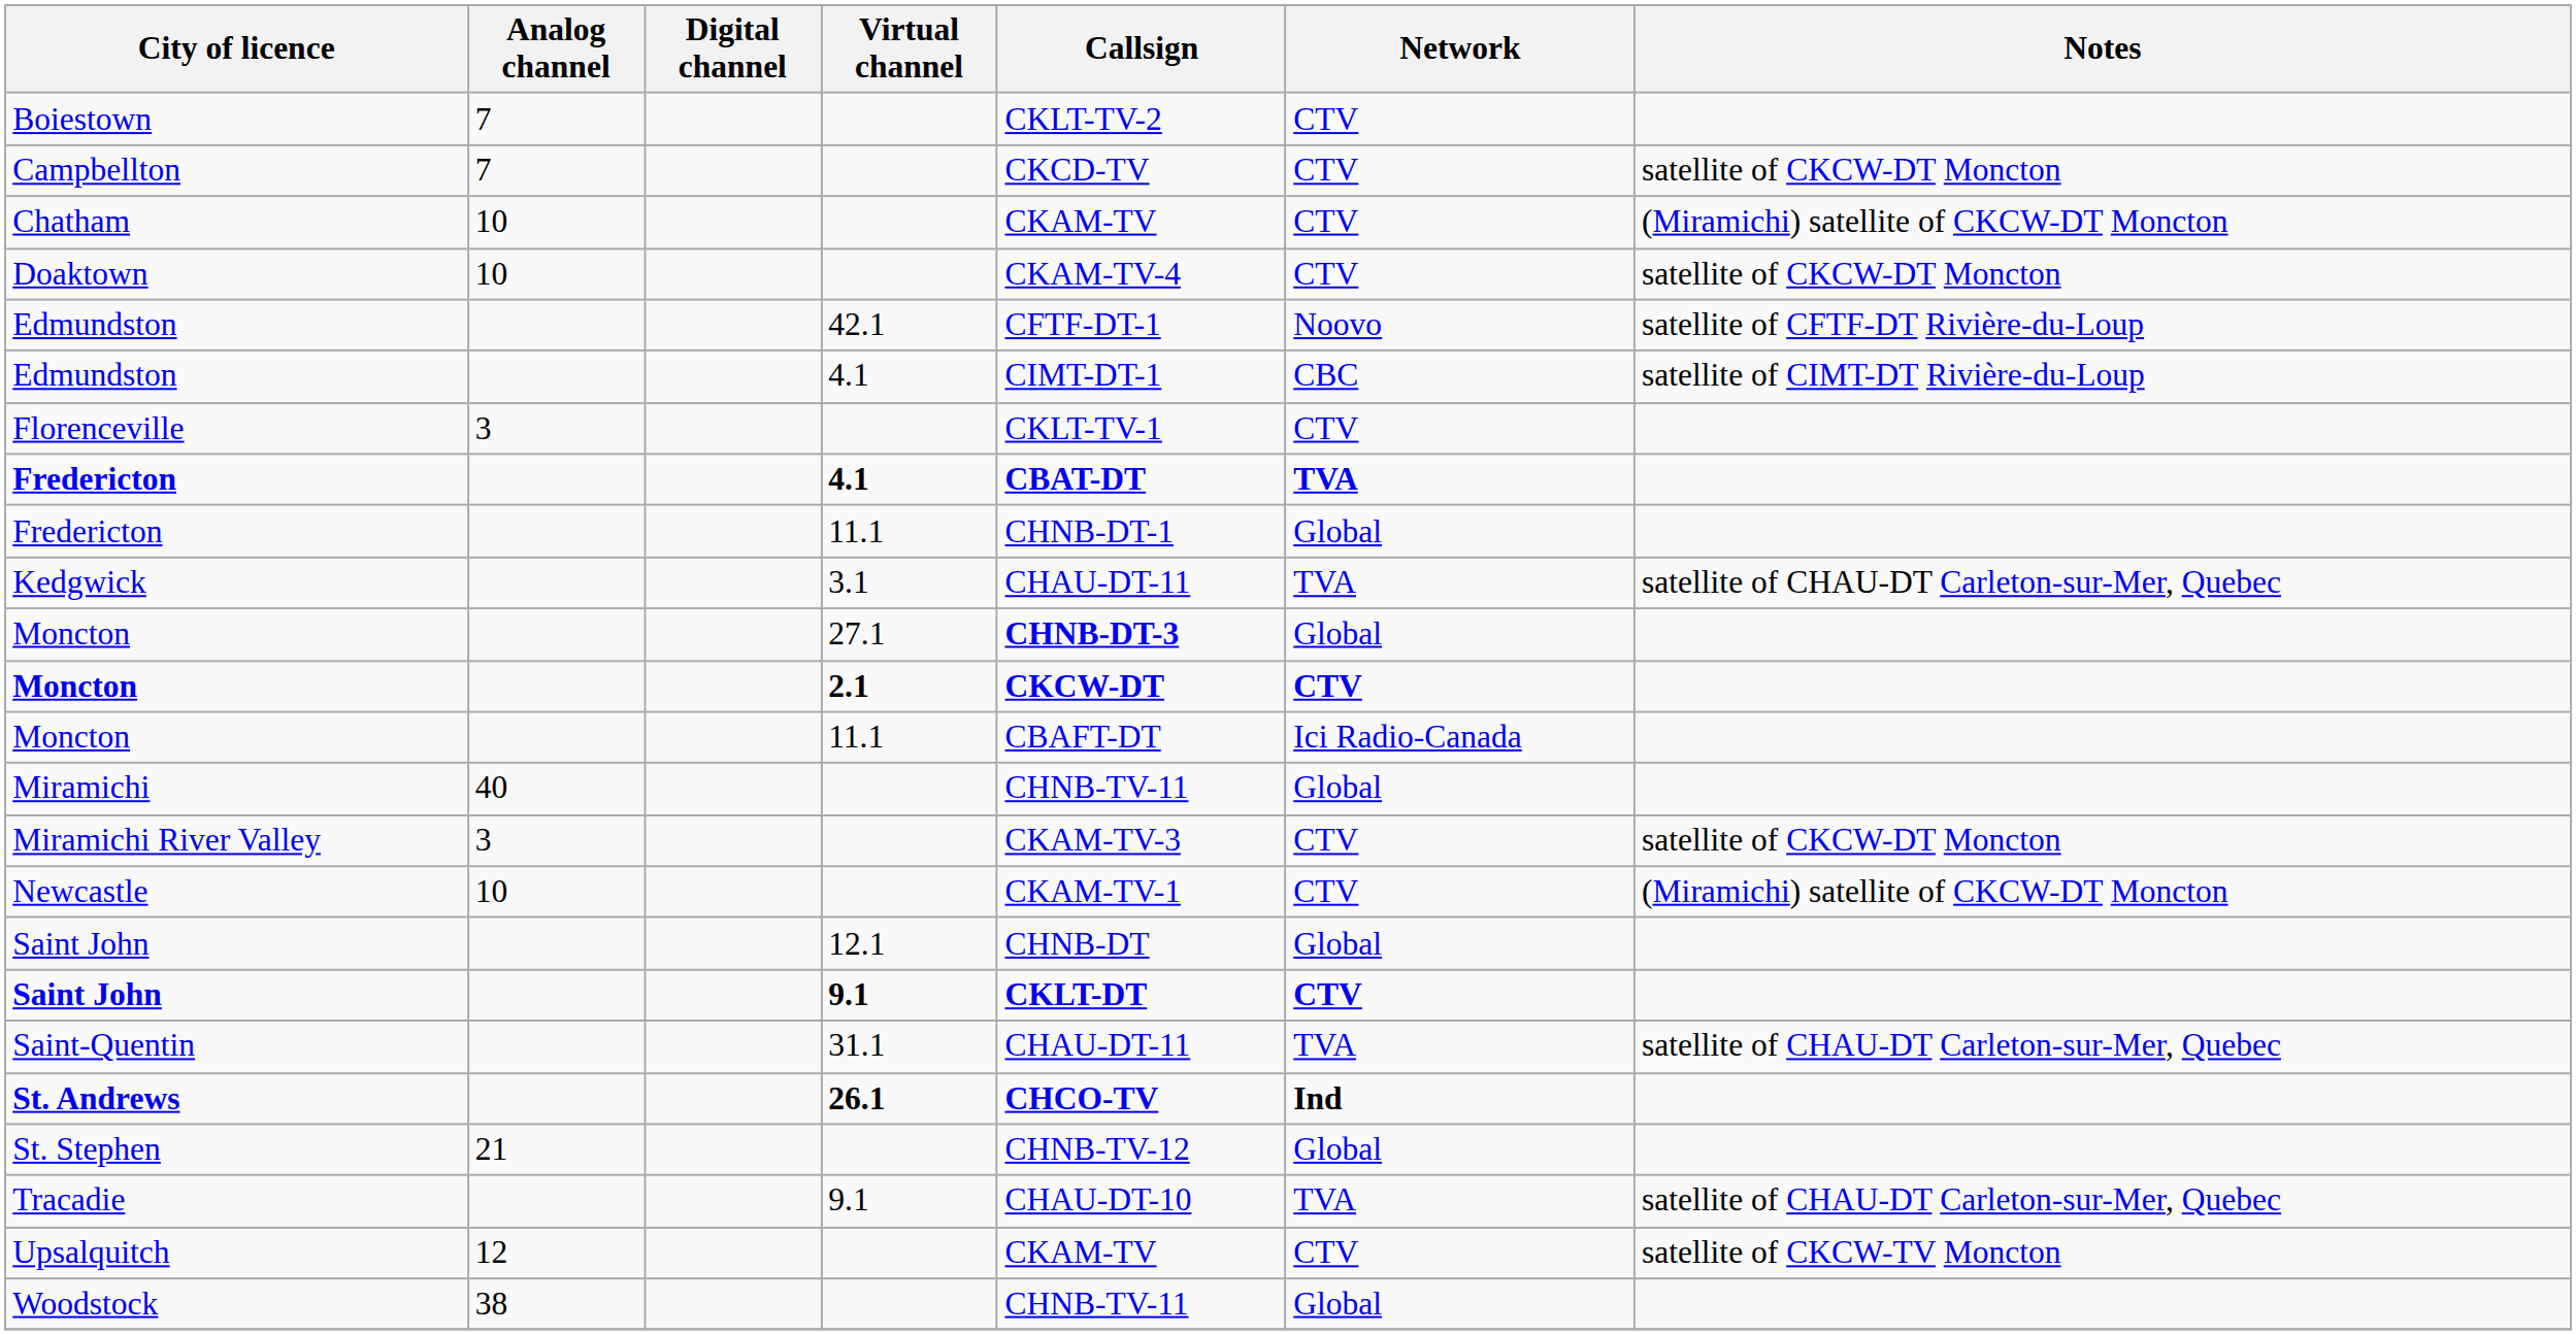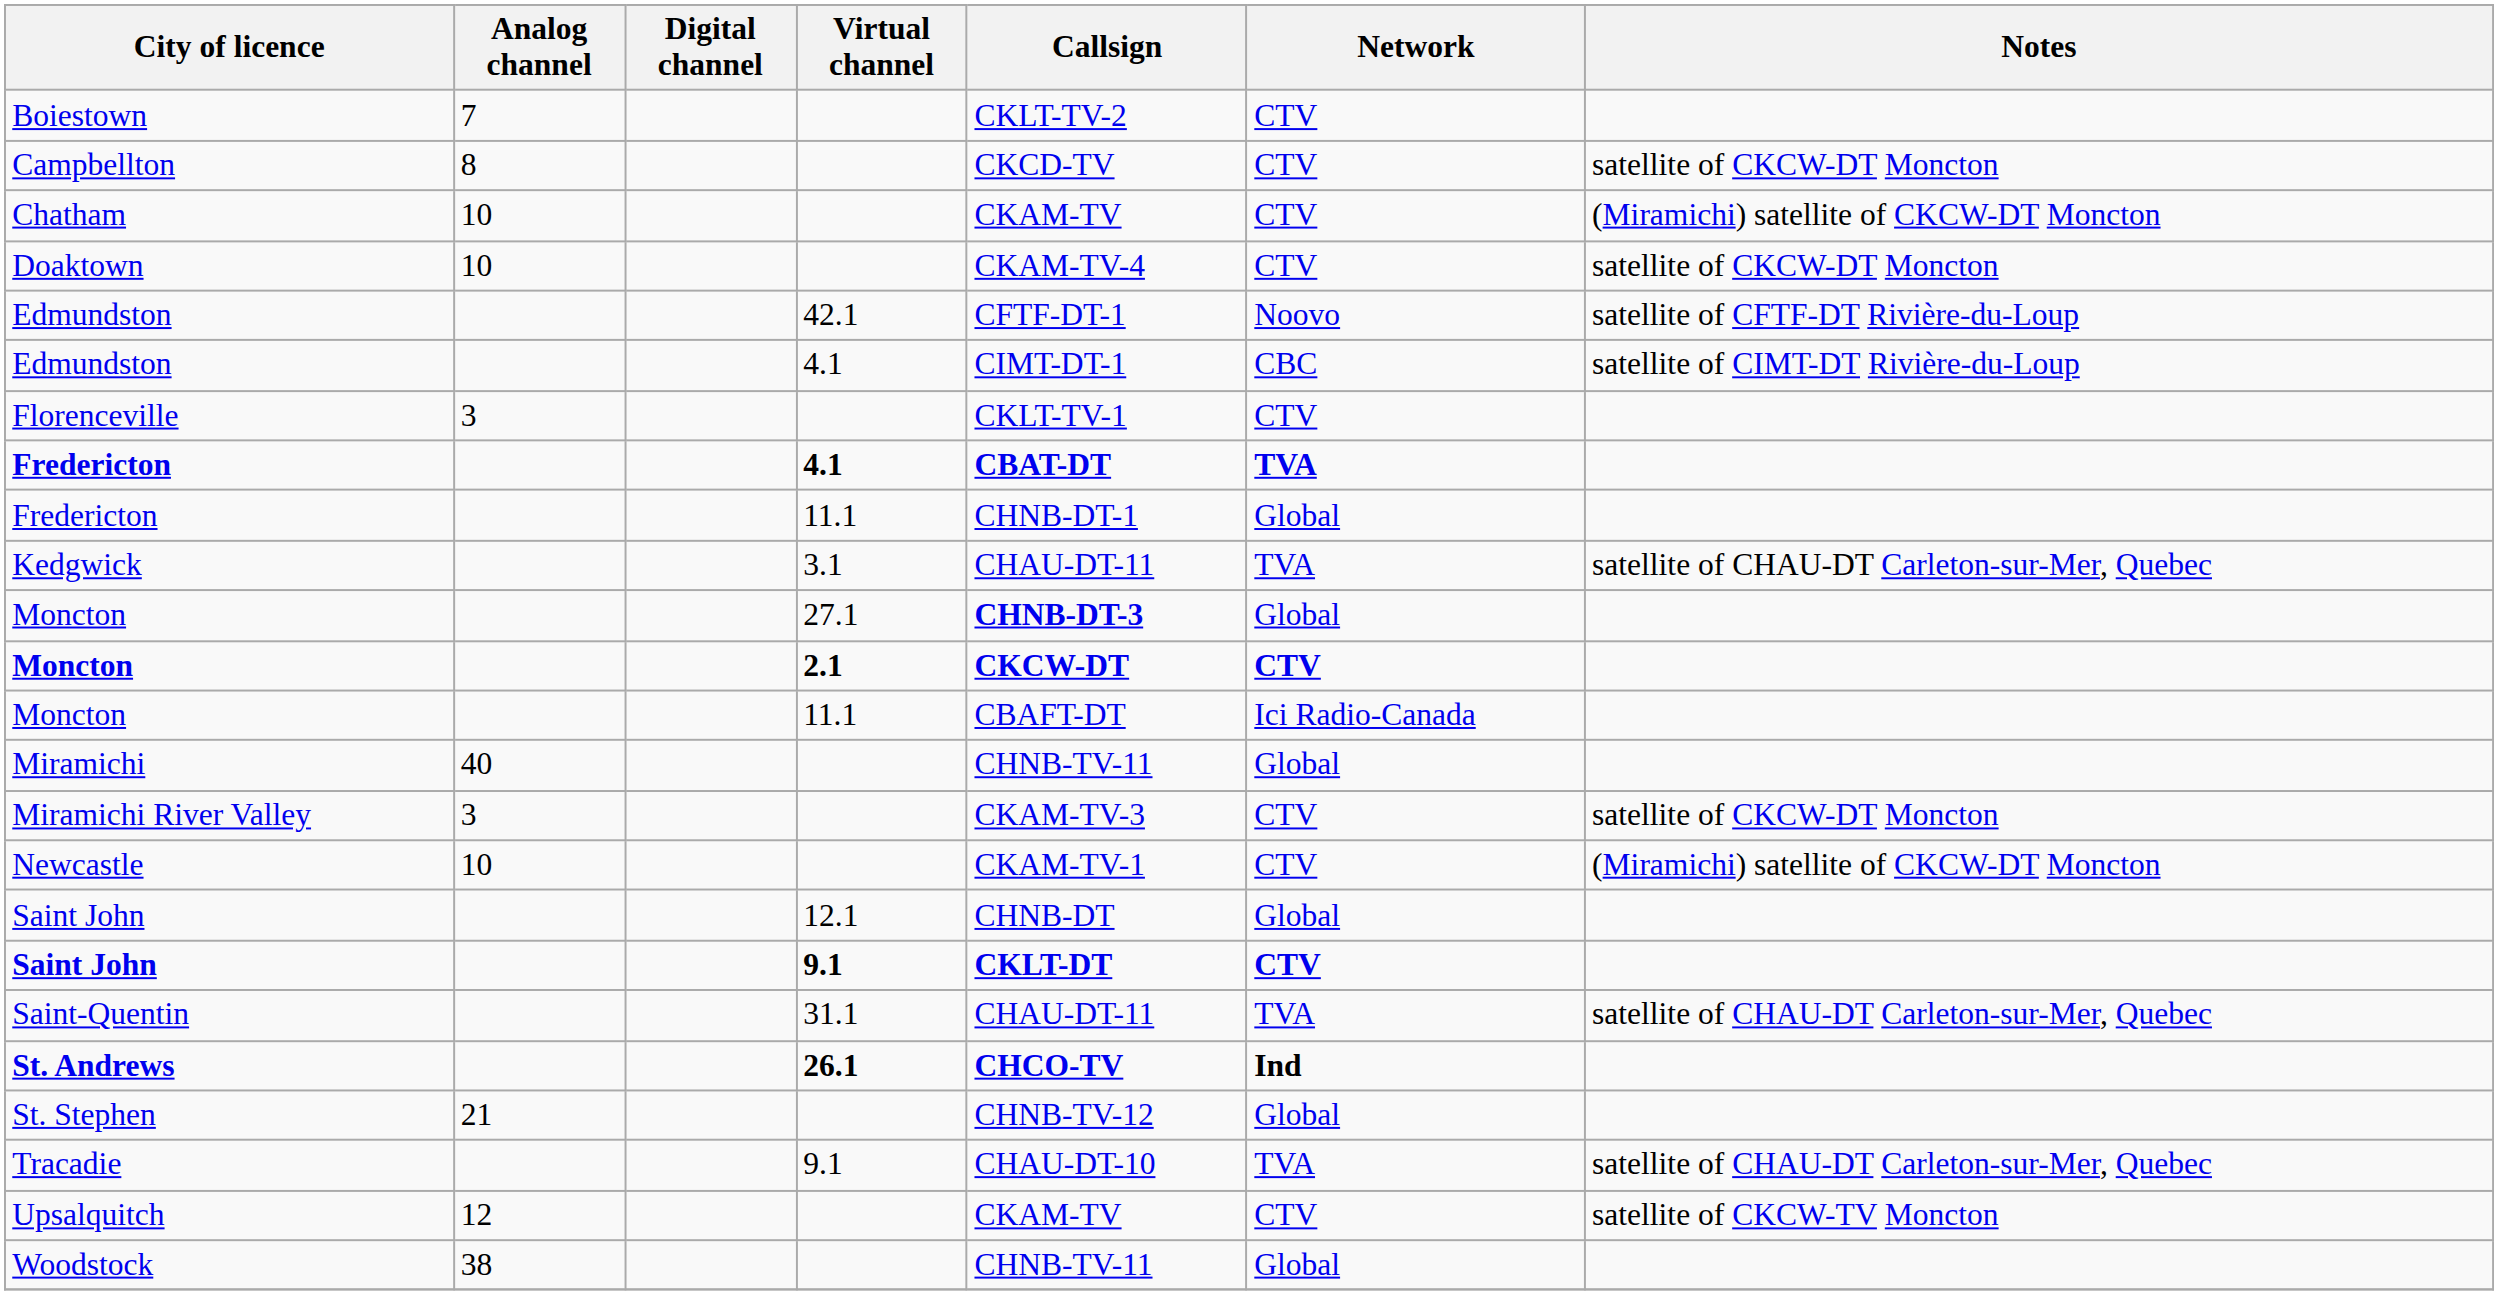 <table class="sortable wikitable" width="100%">
 <tr>
 <th>City of licence</th>
 <th>Analog<br>channel</th>
 <th>Digital<br>channel</th>
 <th>Virtual<br>channel</th>
 <th>Callsign</th>
 <th>Network</th>
 <th>Notes</th>
 </tr>
 <tr>
 <td><a href='#'>Boiestown</a></td>
 <td>7</td>
 <td></td>
 <td></td>
 <td><a href='#'>CKLT-TV-2</a></td>
 <td><a href='#'>CTV</a></td>
 <td></td>
 </tr>
 <tr>
 <td><a href='#'>Campbellton</a></td>
-<td>7</td>
+<td>8</td>
 <td></td>
 <td></td>
 <td><a href='#'>CKCD-TV</a></td>
 <td><a href='#'>CTV</a></td>
 <td>satellite of <a href='#'>CKCW-DT</a> <a href='#'>Moncton</a></td>
 </tr>
 <tr>
 <td><a href='#'>Chatham</a></td>
 <td>10</td>
 <td></td>
 <td></td>
 <td><a href='#'>CKAM-TV</a></td>
 <td><a href='#'>CTV</a></td>
 <td>(<a href='#'>Miramichi</a>) satellite of <a href='#'>CKCW-DT</a> <a href='#'>Moncton</a></td>
 </tr>
 <tr>
 <td><a href='#'>Doaktown</a></td>
 <td>10</td>
 <td></td>
 <td></td>
 <td><a href='#'>CKAM-TV-4</a></td>
 <td><a href='#'>CTV</a></td>
 <td>satellite of <a href='#'>CKCW-DT</a> <a href='#'>Moncton</a></td>
 </tr>
 <tr>
 <td><a href='#'>Edmundston</a></td>
 <td></td>
 <td></td>
 <td>42.1</td>
 <td><a href='#'>CFTF-DT-1</a></td>
 <td><a href='#'>Noovo</a></td>
 <td>satellite of <a href='#'>CFTF-DT</a> <a href='#'>Rivière-du-Loup</a></td>
 </tr>
 <tr>
 <td><a href='#'>Edmundston</a></td>
 <td></td>
 <td></td>
 <td>4.1</td>
 <td><a href='#'>CIMT-DT-1</a></td>
 <td><a href='#'>CBC</a></td>
 <td>satellite of <a href='#'>CIMT-DT</a> <a href='#'>Rivière-du-Loup</a></td>
 </tr>
 <tr>
 <td><a href='#'>Florenceville</a></td>
 <td>3</td>
 <td></td>
 <td></td>
 <td><a href='#'>CKLT-TV-1</a></td>
 <td><a href='#'>CTV</a></td>
 <td></td>
 </tr>
 <tr style="vertical-align: top; text-align: left; font-weight: bold; ">
 <td><a href='#'>Fredericton</a></td>
 <td></td>
 <td></td>
 <td>4.1</td>
 <td><a href='#'>CBAT-DT</a></td>
 <td><a href='#'>TVA</a></td>
 <td></td>
 </tr>
 <tr>
 <td><a href='#'>Fredericton</a></td>
 <td></td>
 <td></td>
 <td>11.1</td>
 <td><a href='#'>CHNB-DT-1</a></td>
 <td><a href='#'>Global</a></td>
 <td></td>
 </tr>
 <tr>
 <td><a href='#'>Kedgwick</a></td>
 <td></td>
 <td></td>
 <td>3.1</td>
 <td><a href='#'>CHAU-DT-11</a></td>
 <td><a href='#'>TVA</a></td>
 <td>satellite of CHAU-DT  <a href='#'>Carleton-sur-Mer</a>, <a href='#'>Quebec</a></td>
 </tr>
 <tr>
 <td><a href='#'>Moncton</a></td>
 <td></td>
 <td></td>
 <td>27.1</td>
 <td><strong><a href='#'>CHNB-DT-3</a></strong></td>
 <td><a href='#'>Global</a></td>
 <td></td>
 </tr>
 <tr style="vertical-align: top; text-align: left; font-weight: bold; ">
 <td><a href='#'>Moncton</a></td>
 <td></td>
 <td></td>
 <td>2.1</td>
 <td><a href='#'>CKCW-DT</a></td>
 <td><a href='#'>CTV</a></td>
 <td></td>
 </tr>
 <tr>
 <td><a href='#'>Moncton</a></td>
 <td></td>
 <td></td>
 <td>11.1</td>
 <td><a href='#'>CBAFT-DT</a></td>
 <td><a href='#'>Ici Radio-Canada</a></td>
 <td></td>
 </tr>
 <tr>
 <td><a href='#'>Miramichi</a></td>
 <td>40</td>
 <td></td>
 <td></td>
 <td><a href='#'>CHNB-TV-11</a></td>
 <td><a href='#'>Global</a></td>
 <td></td>
 </tr>
 <tr>
 <td><a href='#'>Miramichi River Valley</a></td>
 <td>3</td>
 <td></td>
 <td></td>
 <td><a href='#'>CKAM-TV-3</a></td>
 <td><a href='#'>CTV</a></td>
 <td>satellite of <a href='#'>CKCW-DT</a> <a href='#'>Moncton</a></td>
 </tr>
 <tr>
 <td><a href='#'>Newcastle</a></td>
 <td>10</td>
 <td></td>
 <td></td>
 <td><a href='#'>CKAM-TV-1</a></td>
 <td><a href='#'>CTV</a></td>
 <td>(<a href='#'>Miramichi</a>) satellite of <a href='#'>CKCW-DT</a> <a href='#'>Moncton</a></td>
 </tr>
 <tr>
 <td><a href='#'>Saint John</a></td>
 <td></td>
 <td></td>
 <td>12.1</td>
 <td><a href='#'>CHNB-DT</a></td>
 <td><a href='#'>Global</a></td>
 <td></td>
 </tr>
 <tr style="vertical-align: top; text-align: left; font-weight: bold; ">
 <td><a href='#'>Saint John</a></td>
 <td></td>
 <td></td>
 <td>9.1</td>
 <td><a href='#'>CKLT-DT</a></td>
 <td><a href='#'>CTV</a></td>
 <td></td>
 </tr>
 <tr>
 <td><a href='#'>Saint-Quentin</a></td>
 <td></td>
 <td></td>
 <td>31.1</td>
 <td><a href='#'>CHAU-DT-11</a></td>
 <td><a href='#'>TVA</a></td>
 <td>satellite of <a href='#'>CHAU-DT</a> <a href='#'>Carleton-sur-Mer</a>, <a href='#'>Quebec</a></td>
 </tr>
 <tr style="vertical-align: top; text-align: left; font-weight: bold; ">
 <td><a href='#'>St. Andrews</a></td>
 <td></td>
 <td></td>
 <td>26.1</td>
 <td><a href='#'>CHCO-TV</a></td>
 <td>Ind</td>
 <td></td>
 </tr>
 <tr>
 <td><a href='#'>St. Stephen</a></td>
 <td>21</td>
 <td></td>
 <td></td>
 <td><a href='#'>CHNB-TV-12</a></td>
 <td><a href='#'>Global</a></td>
 <td></td>
 </tr>
 <tr>
 <td><a href='#'>Tracadie</a></td>
 <td></td>
 <td></td>
 <td>9.1</td>
 <td><a href='#'>CHAU-DT-10</a></td>
 <td><a href='#'>TVA</a></td>
 <td>satellite of <a href='#'>CHAU-DT</a> <a href='#'>Carleton-sur-Mer</a>, <a href='#'>Quebec</a></td>
 </tr>
 <tr>
 <td><a href='#'>Upsalquitch</a></td>
 <td>12</td>
 <td></td>
 <td></td>
 <td><a href='#'>CKAM-TV</a></td>
 <td><a href='#'>CTV</a></td>
 <td>satellite of <a href='#'>CKCW-TV</a> <a href='#'>Moncton</a></td>
 </tr>
 <tr>
 <td><a href='#'>Woodstock</a></td>
 <td>38</td>
 <td></td>
 <td></td>
 <td><a href='#'>CHNB-TV-11</a></td>
 <td><a href='#'>Global</a></td>
 <td></td>
 </tr>
 <tr>
 </tr>
 </table>
